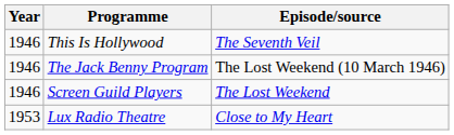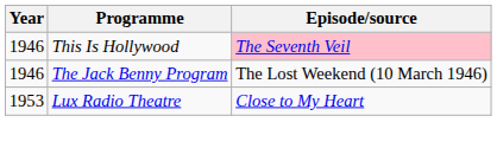 <table class="wikitable">
 <tr>
 <th>Year</th>
 <th>Programme</th>
 <th>Episode/source</th>
 </tr>
 <tr>
 <td>1946</td>
 <td><em>This Is Hollywood</em></td>
-<td><em><a href='#'>The Seventh Veil</a></em></td>
+<td style="background: pink;"><em><a href='#'>The Seventh Veil</a></em></td>
 </tr>
 <tr>
 <td>1946</td>
 <td><em><a href='#'>The Jack Benny Program</a></em></td>
 <td>The Lost Weekend (10 March 1946)</td>
 </tr>
 <tr>
-<td>1946</td>
-<td><em><a href='#'>Screen Guild Players</a></em></td>
-<td><em><a href='#'>The Lost Weekend</a></em></td>
-</tr>
-<tr>
 <td>1953</td>
 <td><em><a href='#'>Lux Radio Theatre</a></em></td>
 <td><em><a href='#'>Close to My Heart</a></em></td>
 </tr>
 </table>
